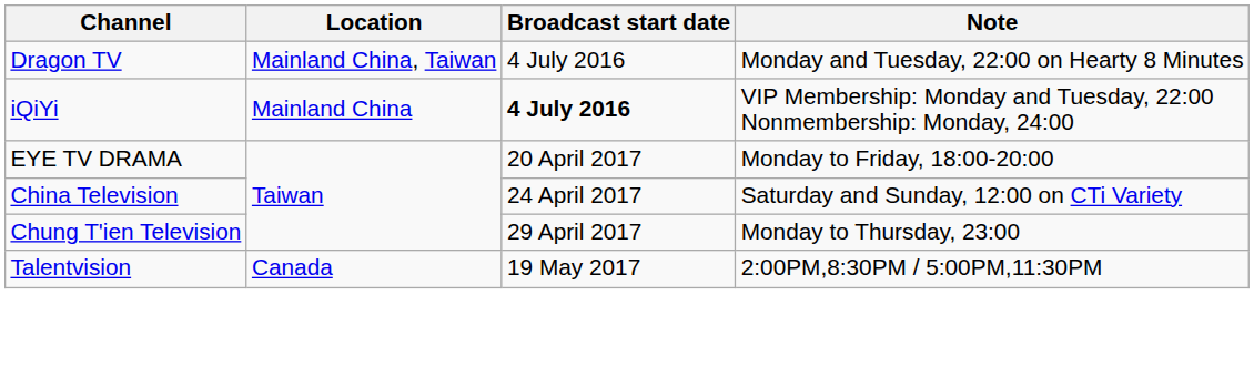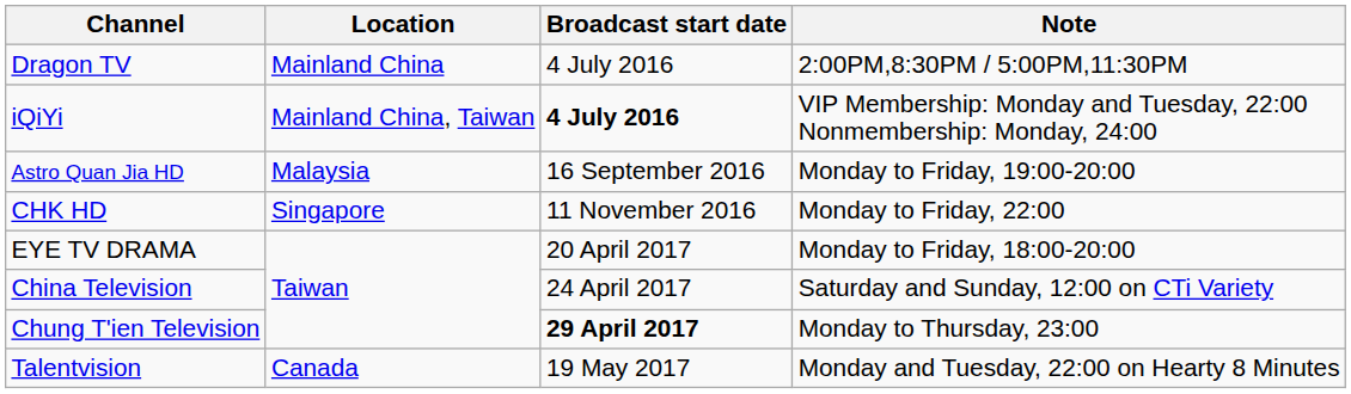 <table class="wikitable">
 <tr>
 <th>Channel</th>
 <th>Location</th>
 <th>Broadcast start date</th>
 <th>Note</th>
 </tr>
 <tr>
 <td><a href='#'>Dragon TV</a></td>
-<td><a href='#'>Mainland China</a>, <a href='#'>Taiwan</a></td>
+<td><a href='#'>Mainland China</a></td>
 <td>4 July 2016</td>
-<td>Monday and Tuesday, 22:00 on Hearty 8 Minutes</td>
+<td>2:00PM,8:30PM / 5:00PM,11:30PM</td>
 </tr>
 <tr>
 <td><a href='#'>iQiYi</a></td>
-<td><a href='#'>Mainland China</a></td>
+<td><a href='#'>Mainland China</a>, <a href='#'>Taiwan</a></td>
 <td><strong>4 July 2016</strong></td>
 <td>VIP Membership: Monday and Tuesday, 22:00<br>Nonmembership: Monday, 24:00</td>
+</tr>
+<tr>
+<td><a href='#'><small>Astro Quan Jia HD</small></a></td>
+<td><a href='#'>Malaysia</a></td>
+<td>16 September 2016</td>
+<td>Monday to Friday, 19:00-20:00</td>
+</tr>
+<tr>
+<td><a href='#'>CHK HD</a></td>
+<td><a href='#'>Singapore</a></td>
+<td>11 November 2016</td>
+<td>Monday to Friday, 22:00</td>
 </tr>
 <tr>
 <td>EYE TV DRAMA</td>
 <td rowspan="3"><a href='#'>Taiwan</a></td>
 <td>20 April 2017</td>
 <td>Monday to Friday, 18:00-20:00</td>
 </tr>
 <tr>
 <td><a href='#'>China Television</a></td>
 <td>24 April 2017</td>
 <td>Saturday and Sunday, 12:00 on <a href='#'>CTi Variety</a></td>
 </tr>
 <tr>
 <td><a href='#'>Chung T'ien Television</a></td>
-<td>29 April 2017</td>
+<td><strong>29 April 2017</strong></td>
 <td>Monday to Thursday, 23:00</td>
 </tr>
 <tr>
 <td><a href='#'>Talentvision</a></td>
 <td><a href='#'>Canada</a></td>
 <td>19 May 2017</td>
-<td>2:00PM,8:30PM / 5:00PM,11:30PM</td>
+<td>Monday and Tuesday, 22:00 on Hearty 8 Minutes</td>
 </tr>
 </table>
